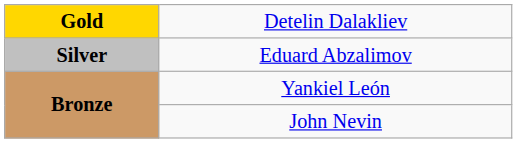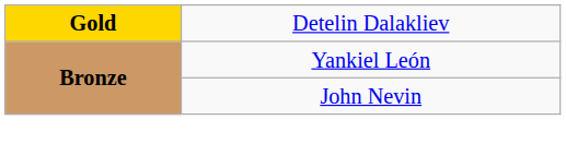 <table class="wikitable" style=" text-align:center; font-size:110%;" width="35%">
 <tr>
 <td bgcolor="gold"><strong>Gold</strong></td>
 <td><a href='#'>Detelin Dalakliev</a><br><em></em></td>
-</tr>
-<tr>
-<td bgcolor="silver"><strong>Silver</strong></td>
-<td><a href='#'>Eduard Abzalimov</a><br><em></em></td>
 </tr>
 <tr>
 <td rowspan="2" bgcolor="#cc9966"><strong>Bronze</strong></td>
 <td><a href='#'>Yankiel León</a><br><em></em></td>
 </tr>
 <tr>
 <td><a href='#'>John Nevin</a><br><em></em></td>
 </tr>
 </table>
